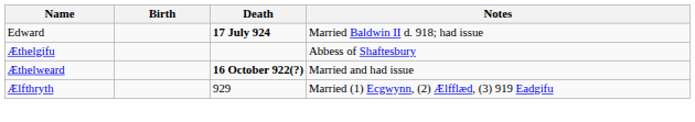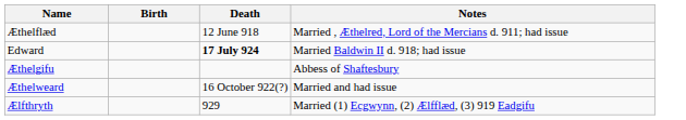 <table class=wikitable>
 <tr>
 <th style="width:16%;">Name</th>
 <th style="width:14%;">Birth</th>
 <th style="width:14%;">Death</th>
 <th style="width:64%;">Notes</th>
+</tr>
+<tr>
+<td>Æthelflæd</td>
+<td></td>
+<td>12 June 918</td>
+<td>Married , <a href='#'>Æthelred, Lord of the Mercians</a> d. 911; had issue</td>
 </tr>
 <tr>
 <td>Edward</td>
 <td></td>
 <td><strong>17 July 924</strong></td>
 <td>Married <a href='#'>Baldwin II</a> d. 918; had issue</td>
 </tr>
 <tr>
 <td><a href='#'>Æthelgifu</a></td>
 <td></td>
 <td></td>
 <td>Abbess of <a href='#'>Shaftesbury</a></td>
 </tr>
 <tr>
 <td><a href='#'>Æthelweard</a></td>
 <td></td>
-<td><strong>16 October 922(?)</strong></td>
+<td>16 October 922(?)</td>
 <td>Married and had issue</td>
 </tr>
 <tr>
 <td><a href='#'>Ælfthryth</a></td>
 <td></td>
 <td>929</td>
 <td>Married (1) <a href='#'>Ecgwynn</a>, (2) <a href='#'>Ælfflæd</a>, (3) 919 <a href='#'>Eadgifu</a></td>
 </tr>
 </table>
